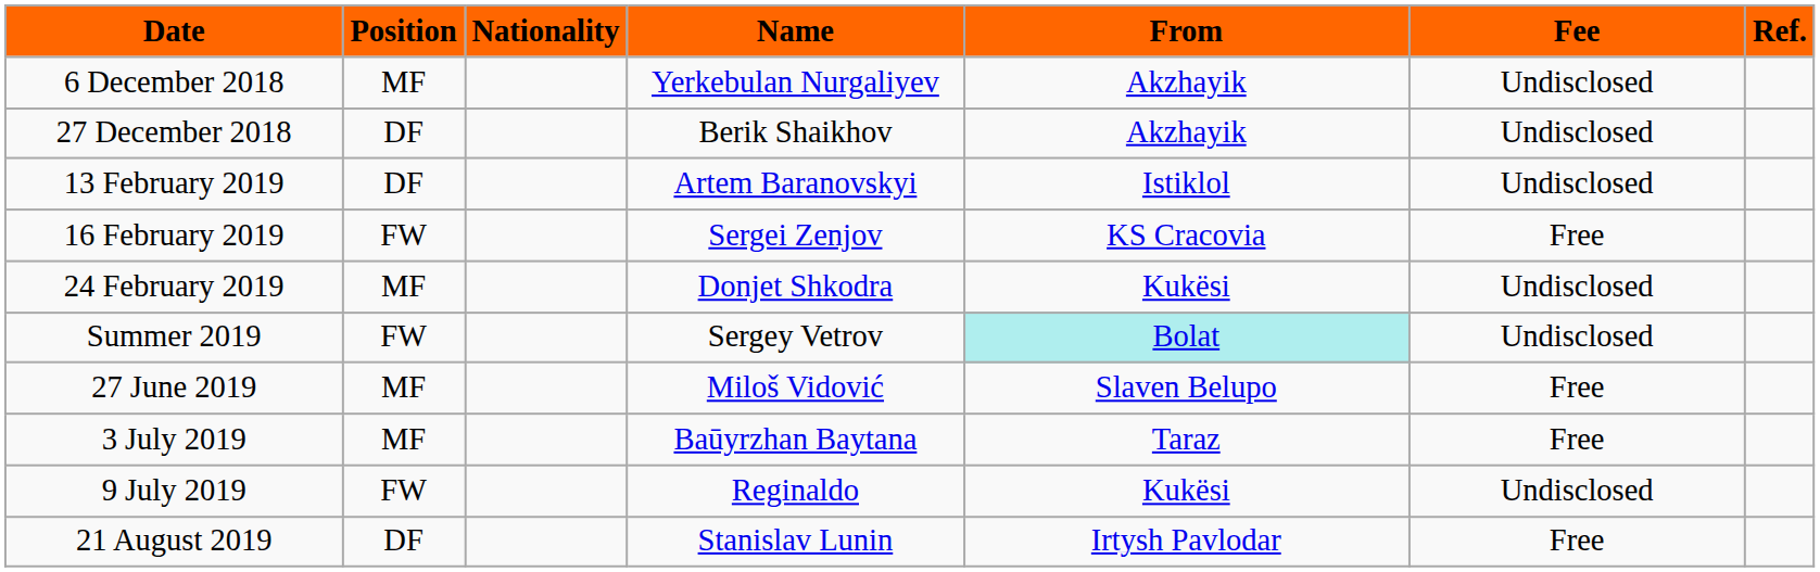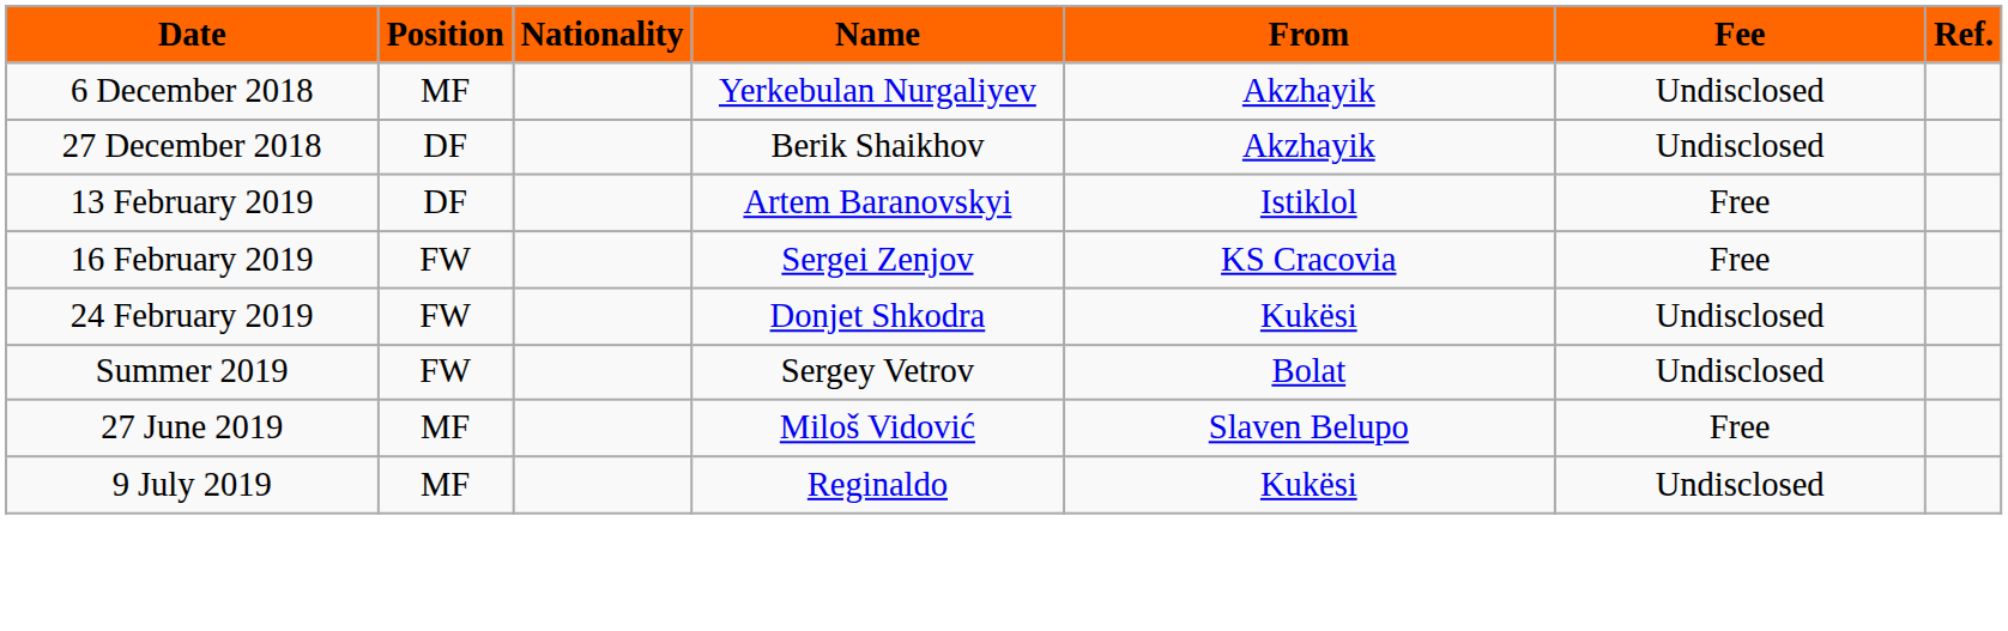 <table class="wikitable"  style="text-align:center; font-size:90%; ">
 <tr>
 <th style="background:#FF6600; color:#000000; width:150px;">Date</th>
 <th style="background:#FF6600; color:#000000; width:50px;">Position</th>
 <th style="background:#FF6600; color:#000000; width:50px;">Nationality</th>
 <th style="background:#FF6600; color:#000000; width:150px;">Name</th>
 <th style="background:#FF6600; color:#000000; width:200px;">From</th>
 <th style="background:#FF6600; color:#000000; width:150px;">Fee</th>
 <th style="background:#FF6600; color:#000000; width:25px;">Ref.</th>
 </tr>
 <tr>
 <td>6 December 2018</td>
 <td>MF</td>
 <td></td>
 <td><a href='#'>Yerkebulan Nurgaliyev</a></td>
 <td><a href='#'>Akzhayik</a></td>
 <td>Undisclosed</td>
 <td></td>
 </tr>
 <tr>
 <td>27 December 2018</td>
 <td>DF</td>
 <td></td>
 <td>Berik Shaikhov</td>
 <td><a href='#'>Akzhayik</a></td>
 <td>Undisclosed</td>
 <td></td>
 </tr>
 <tr>
 <td>13 February 2019</td>
 <td>DF</td>
 <td></td>
 <td><a href='#'>Artem Baranovskyi</a></td>
 <td><a href='#'>Istiklol</a></td>
-<td>Undisclosed</td>
+<td>Free</td>
 <td></td>
 </tr>
 <tr>
 <td>16 February 2019</td>
 <td>FW</td>
 <td></td>
 <td><a href='#'>Sergei Zenjov</a></td>
 <td><a href='#'>KS Cracovia</a></td>
 <td>Free</td>
 <td></td>
 </tr>
 <tr>
 <td>24 February 2019</td>
-<td>MF</td>
+<td>FW</td>
 <td></td>
 <td><a href='#'>Donjet Shkodra</a></td>
 <td><a href='#'>Kukësi</a></td>
 <td>Undisclosed</td>
 <td></td>
 </tr>
 <tr>
 <td>Summer 2019</td>
 <td>FW</td>
 <td></td>
 <td>Sergey Vetrov</td>
-<td style="background: paleturquoise;"><a href='#'>Bolat</a></td>
+<td><a href='#'>Bolat</a></td>
 <td>Undisclosed</td>
 <td></td>
 </tr>
 <tr>
 <td>27 June 2019</td>
 <td>MF</td>
 <td></td>
 <td><a href='#'>Miloš Vidović</a></td>
 <td><a href='#'>Slaven Belupo</a></td>
 <td>Free</td>
 <td></td>
 </tr>
 <tr>
-<td>3 July 2019</td>
+<td>9 July 2019</td>
 <td>MF</td>
-<td></td>
-<td><a href='#'>Baūyrzhan Baytana</a></td>
-<td><a href='#'>Taraz</a></td>
-<td>Free</td>
-<td></td>
-</tr>
-<tr>
-<td>9 July 2019</td>
-<td>FW</td>
 <td></td>
 <td><a href='#'>Reginaldo</a></td>
 <td><a href='#'>Kukësi</a></td>
 <td>Undisclosed</td>
 <td></td>
 </tr>
-<tr>
-<td>21 August 2019</td>
-<td>DF</td>
-<td></td>
-<td><a href='#'>Stanislav Lunin</a></td>
-<td><a href='#'>Irtysh Pavlodar</a></td>
-<td>Free</td>
-<td></td>
-</tr>
 </table>
